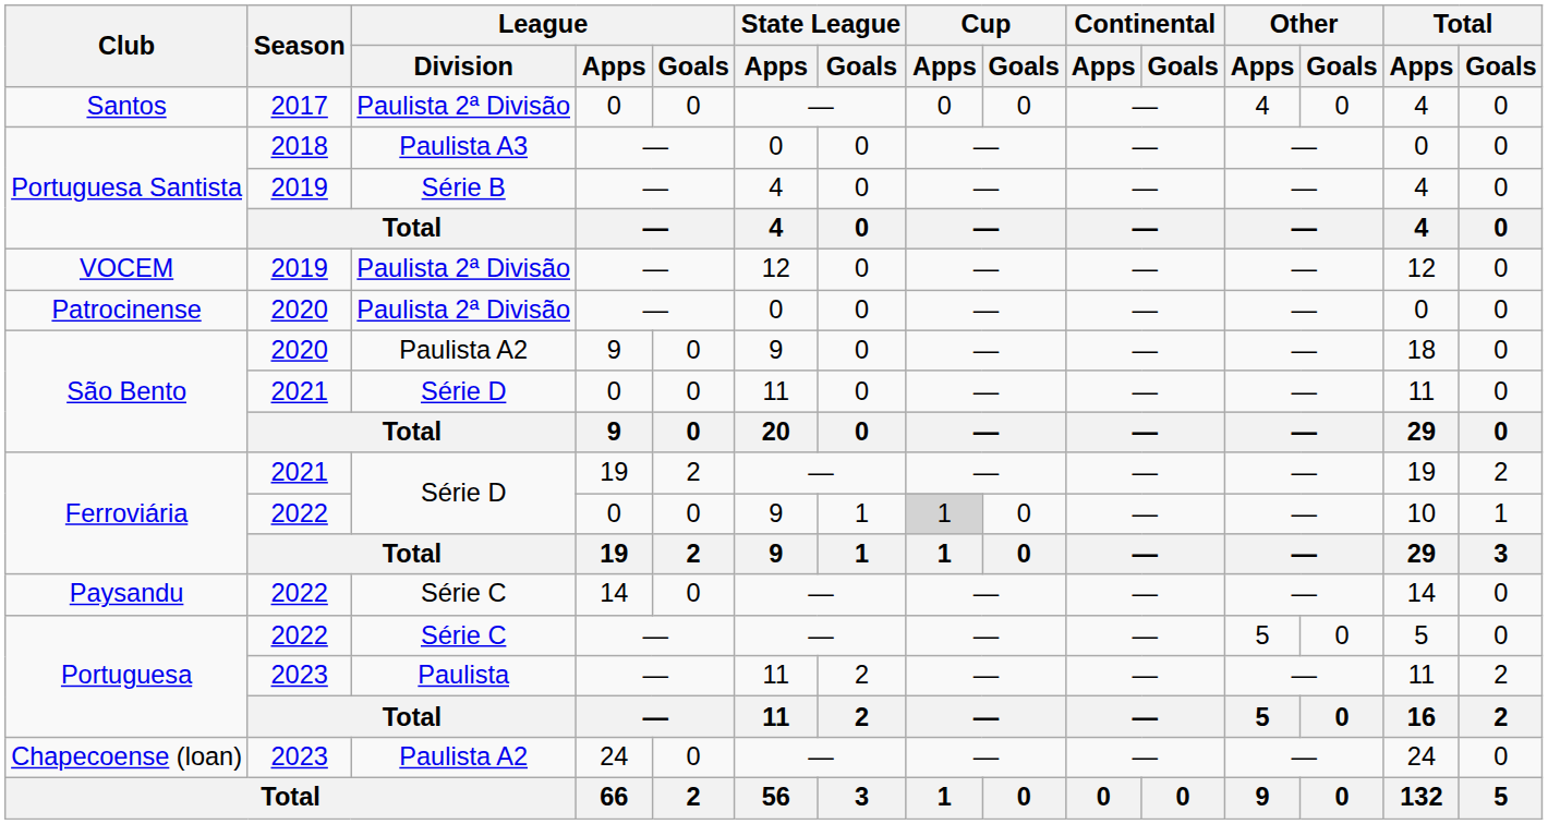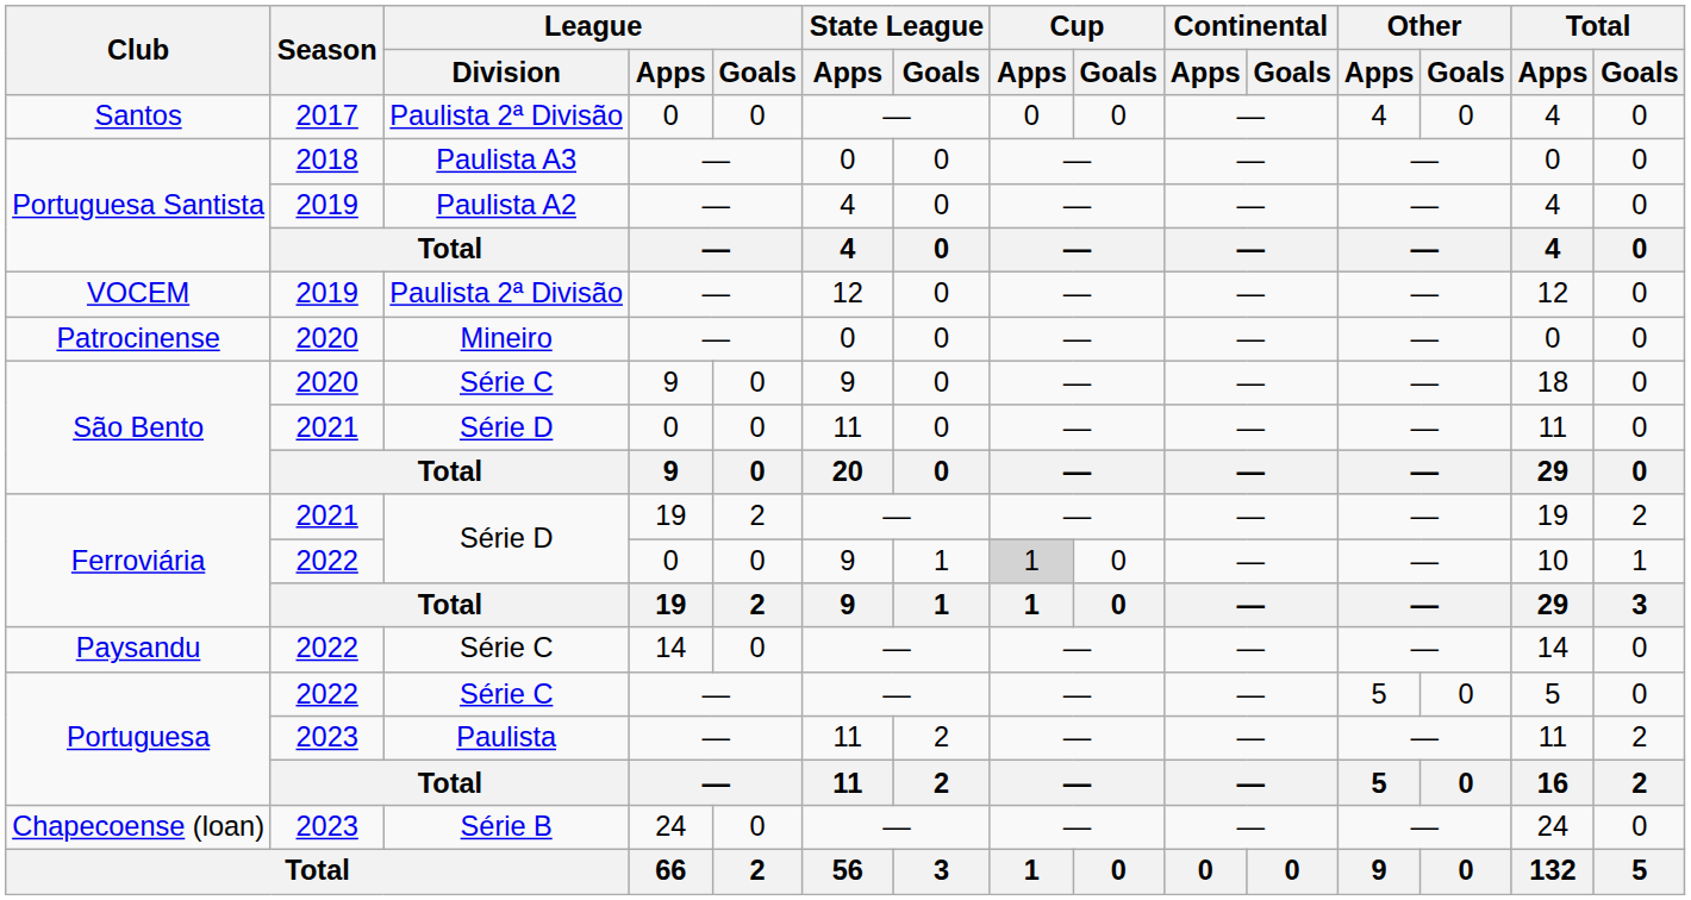 <table class="wikitable" style="text-align: center;">
 <tr>
 <th rowspan="2">Club</th>
 <th rowspan="2">Season</th>
 <th colspan="3">League</th>
 <th colspan="2">State League</th>
 <th colspan="2">Cup</th>
 <th colspan="2">Continental</th>
 <th colspan="2">Other</th>
 <th colspan="2">Total</th>
 </tr>
 <tr>
 <th>Division</th>
 <th>Apps</th>
 <th>Goals</th>
 <th>Apps</th>
 <th>Goals</th>
 <th>Apps</th>
 <th>Goals</th>
 <th>Apps</th>
 <th>Goals</th>
 <th>Apps</th>
 <th>Goals</th>
 <th>Apps</th>
 <th>Goals</th>
 </tr>
 <tr>
 <td valign="center"><a href='#'>Santos</a></td>
 <td><a href='#'>2017</a></td>
 <td><a href='#'>Paulista 2ª Divisão</a></td>
 <td>0</td>
 <td>0</td>
 <td colspan="2">—</td>
 <td>0</td>
 <td>0</td>
 <td colspan="2">—</td>
 <td>4</td>
 <td>0</td>
 <td>4</td>
 <td>0</td>
 </tr>
 <tr>
 <td rowspan="3" valign="center"><a href='#'>Portuguesa Santista</a></td>
 <td><a href='#'>2018</a></td>
 <td><a href='#'>Paulista A3</a></td>
 <td colspan="2">—</td>
 <td>0</td>
 <td>0</td>
 <td colspan="2">—</td>
 <td colspan="2">—</td>
 <td colspan="2">—</td>
 <td>0</td>
 <td>0</td>
 </tr>
 <tr>
 <td><a href='#'>2019</a></td>
-<td><a href='#'>Série B</a></td>
+<td><a href='#'>Paulista A2</a></td>
 <td colspan="2">—</td>
 <td>4</td>
 <td>0</td>
 <td colspan="2">—</td>
 <td colspan="2">—</td>
 <td colspan="2">—</td>
 <td>4</td>
 <td>0</td>
 </tr>
 <tr>
 <th colspan="2">Total</th>
 <th colspan="2">—</th>
 <th>4</th>
 <th>0</th>
 <th colspan="2">—</th>
 <th colspan="2">—</th>
 <th colspan="2">—</th>
 <th>4</th>
 <th>0</th>
 </tr>
 <tr>
 <td valign="center"><a href='#'>VOCEM</a></td>
 <td><a href='#'>2019</a></td>
 <td><a href='#'>Paulista 2ª Divisão</a></td>
 <td colspan="2">—</td>
 <td>12</td>
 <td>0</td>
 <td colspan="2">—</td>
 <td colspan="2">—</td>
 <td colspan="2">—</td>
 <td>12</td>
 <td>0</td>
 </tr>
 <tr>
 <td valign="center"><a href='#'>Patrocinense</a></td>
 <td><a href='#'>2020</a></td>
-<td><a href='#'>Paulista 2ª Divisão</a></td>
+<td><a href='#'>Mineiro</a></td>
 <td colspan="2">—</td>
 <td>0</td>
 <td>0</td>
 <td colspan="2">—</td>
 <td colspan="2">—</td>
 <td colspan="2">—</td>
 <td>0</td>
 <td>0</td>
 </tr>
 <tr>
 <td rowspan="3" valign="center"><a href='#'>São Bento</a></td>
 <td><a href='#'>2020</a></td>
-<td>Paulista A2</td>
+<td><a href='#'>Série C</a></td>
 <td>9</td>
 <td>0</td>
 <td>9</td>
 <td>0</td>
 <td colspan="2">—</td>
 <td colspan="2">—</td>
 <td colspan="2">—</td>
 <td>18</td>
 <td>0</td>
 </tr>
 <tr>
 <td><a href='#'>2021</a></td>
 <td><a href='#'>Série D</a></td>
 <td>0</td>
 <td>0</td>
 <td>11</td>
 <td>0</td>
 <td colspan="2">—</td>
 <td colspan="2">—</td>
 <td colspan="2">—</td>
 <td>11</td>
 <td>0</td>
 </tr>
 <tr>
 <th colspan="2">Total</th>
 <th>9</th>
 <th>0</th>
 <th>20</th>
 <th>0</th>
 <th colspan="2">—</th>
 <th colspan="2">—</th>
 <th colspan="2">—</th>
 <th>29</th>
 <th>0</th>
 </tr>
 <tr>
 <td rowspan="3" valign="center"><a href='#'>Ferroviária</a></td>
 <td><a href='#'>2021</a></td>
 <td rowspan="2">Série D</td>
 <td>19</td>
 <td>2</td>
 <td colspan="2">—</td>
 <td colspan="2">—</td>
 <td colspan="2">—</td>
 <td colspan="2">—</td>
 <td>19</td>
 <td>2</td>
 </tr>
 <tr>
 <td><a href='#'>2022</a></td>
 <td>0</td>
 <td>0</td>
 <td>9</td>
 <td>1</td>
 <td style="background: lightgrey;">1</td>
 <td>0</td>
 <td colspan="2">—</td>
 <td colspan="2">—</td>
 <td>10</td>
 <td>1</td>
 </tr>
 <tr>
 <th colspan="2">Total</th>
 <th>19</th>
 <th>2</th>
 <th>9</th>
 <th>1</th>
 <th>1</th>
 <th>0</th>
 <th colspan="2">—</th>
 <th colspan="2">—</th>
 <th>29</th>
 <th>3</th>
 </tr>
 <tr>
 <td valign="center"><a href='#'>Paysandu</a></td>
 <td><a href='#'>2022</a></td>
 <td>Série C</td>
 <td>14</td>
 <td>0</td>
 <td colspan="2">—</td>
 <td colspan="2">—</td>
 <td colspan="2">—</td>
 <td colspan="2">—</td>
 <td>14</td>
 <td>0</td>
 </tr>
 <tr>
 <td rowspan="3" valign="center"><a href='#'>Portuguesa</a></td>
 <td><a href='#'>2022</a></td>
 <td><a href='#'>Série C</a></td>
 <td colspan="2">—</td>
 <td colspan="2">—</td>
 <td colspan="2">—</td>
 <td colspan="2">—</td>
 <td>5</td>
 <td>0</td>
 <td>5</td>
 <td>0</td>
 </tr>
 <tr>
 <td><a href='#'>2023</a></td>
 <td><a href='#'>Paulista</a></td>
 <td colspan="2">—</td>
 <td>11</td>
 <td>2</td>
 <td colspan="2">—</td>
 <td colspan="2">—</td>
 <td colspan="2">—</td>
 <td>11</td>
 <td>2</td>
 </tr>
 <tr>
 <th colspan="2">Total</th>
 <th colspan="2">—</th>
 <th>11</th>
 <th>2</th>
 <th colspan="2">—</th>
 <th colspan="2">—</th>
 <th>5</th>
 <th>0</th>
 <th>16</th>
 <th>2</th>
 </tr>
 <tr>
 <td valign="center"><a href='#'>Chapecoense</a> (loan)</td>
 <td><a href='#'>2023</a></td>
-<td><a href='#'>Paulista A2</a></td>
+<td><a href='#'>Série B</a></td>
 <td>24</td>
 <td>0</td>
 <td colspan="2">—</td>
 <td colspan="2">—</td>
 <td colspan="2">—</td>
 <td colspan="2">—</td>
 <td>24</td>
 <td>0</td>
 </tr>
 <tr>
 <th colspan="3"><strong>Total</strong></th>
 <th>66</th>
 <th>2</th>
 <th>56</th>
 <th>3</th>
 <th>1</th>
 <th>0</th>
 <th>0</th>
 <th>0</th>
 <th>9</th>
 <th>0</th>
 <th>132</th>
 <th>5</th>
 </tr>
 </table>
